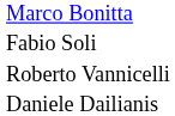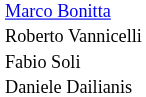 <table>
 <tr>
 <th></th>
 <td> <a href='#'>Marco Bonitta</a></td>
 </tr>
 <tr>
 <th></th>
-<td>Fabio Soli</td>
+<td>Roberto Vannicelli</td>
 </tr>
 <tr>
 <th></th>
-<td>Roberto Vannicelli</td>
+<td>Fabio Soli</td>
 </tr>
 <tr>
 <th></th>
 <td>Daniele Dailianis</td>
 </tr>
 </table>
